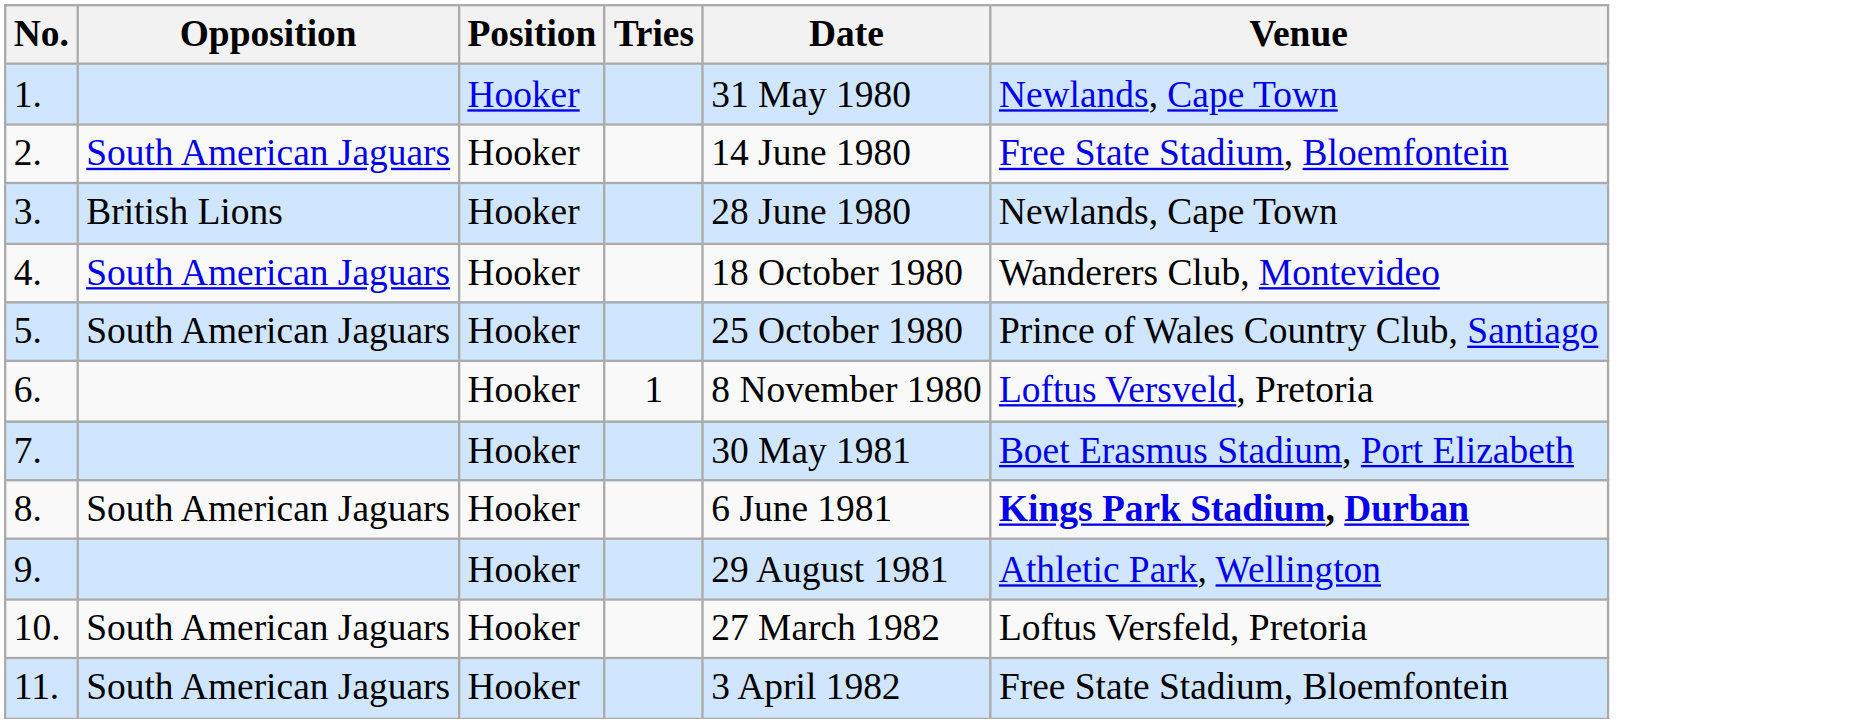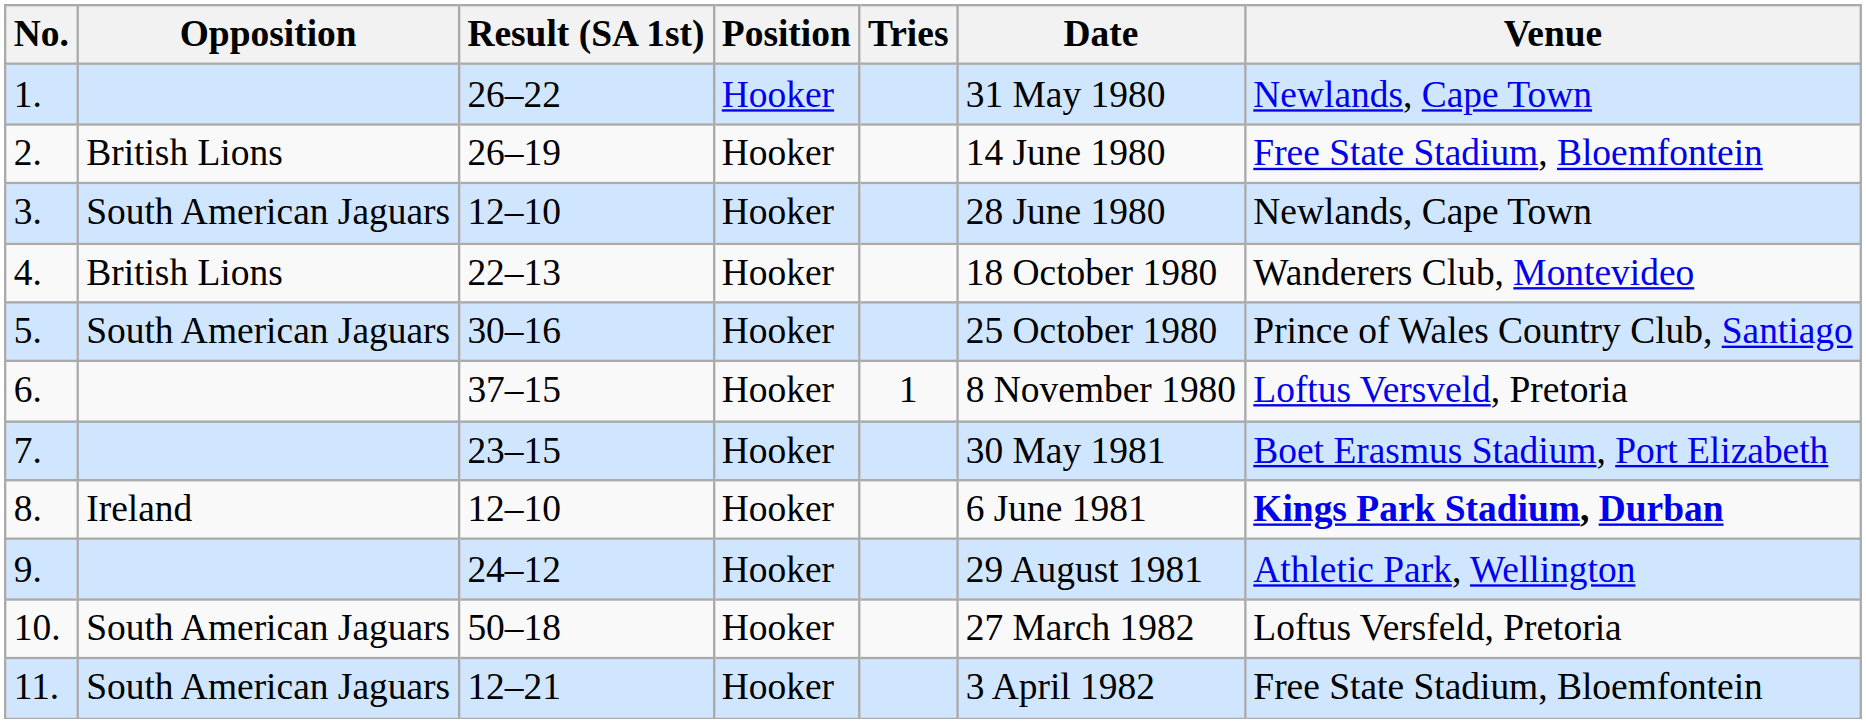 <table class="wikitable sortable">
 <tr>
 <th>No.</th>
 <th>Opposition</th>
+<th>Result (SA 1st)</th>
 <th>Position</th>
 <th>Tries</th>
 <th>Date</th>
 <th>Venue</th>
 </tr>
 <tr style="background: #D0E6FF;">
 <td>1.</td>
 <td></td>
+<td>26–22</td>
 <td><a href='#'>Hooker</a></td>
 <td></td>
 <td>31 May 1980</td>
 <td><a href='#'>Newlands</a>, <a href='#'>Cape Town</a></td>
 </tr>
 <tr>
 <td>2.</td>
-<td> <a href='#'>South American Jaguars</a></td>
+<td> British Lions</td>
+<td>26–19</td>
 <td>Hooker</td>
 <td></td>
 <td>14 June 1980</td>
 <td><a href='#'>Free State Stadium</a>, <a href='#'>Bloemfontein</a></td>
 </tr>
 <tr style="background: #D0E6FF;">
 <td>3.</td>
-<td> British Lions</td>
+<td> South American Jaguars</td>
+<td>12–10</td>
 <td>Hooker</td>
 <td></td>
 <td>28 June 1980</td>
 <td>Newlands, Cape Town</td>
 </tr>
 <tr>
 <td>4.</td>
-<td> <a href='#'>South American Jaguars</a></td>
+<td> British Lions</td>
+<td>22–13</td>
 <td>Hooker</td>
 <td></td>
 <td>18 October 1980</td>
 <td>Wanderers Club, <a href='#'>Montevideo</a></td>
 </tr>
 <tr style="background: #D0E6FF;">
 <td>5.</td>
 <td> South American Jaguars</td>
+<td>30–16</td>
 <td>Hooker</td>
 <td></td>
 <td>25 October 1980</td>
 <td>Prince of Wales Country Club, <a href='#'>Santiago</a></td>
 </tr>
 <tr>
 <td>6.</td>
 <td></td>
+<td>37–15</td>
 <td>Hooker</td>
 <td align="center">1</td>
 <td>8 November 1980</td>
 <td><a href='#'>Loftus Versveld</a>, Pretoria</td>
 </tr>
 <tr style="background: #D0E6FF;">
 <td>7.</td>
 <td></td>
+<td>23–15</td>
 <td>Hooker</td>
 <td></td>
 <td>30 May 1981</td>
 <td><a href='#'>Boet Erasmus Stadium</a>, <a href='#'>Port Elizabeth</a></td>
 </tr>
 <tr>
 <td>8.</td>
-<td> South American Jaguars</td>
+<td> Ireland</td>
+<td>12–10</td>
 <td>Hooker</td>
 <td></td>
 <td>6 June 1981</td>
 <td><strong><a href='#'>Kings Park Stadium</a>, <a href='#'>Durban</a></strong></td>
 </tr>
 <tr style="background: #D0E6FF;">
 <td>9.</td>
 <td></td>
+<td>24–12</td>
 <td>Hooker</td>
 <td></td>
 <td>29 August 1981</td>
 <td><a href='#'>Athletic Park</a>, <a href='#'>Wellington</a></td>
 </tr>
 <tr>
 <td>10.</td>
 <td> South American Jaguars</td>
+<td>50–18</td>
 <td>Hooker</td>
 <td></td>
 <td>27 March 1982</td>
 <td>Loftus Versfeld, Pretoria</td>
 </tr>
 <tr style="background: #D0E6FF;">
 <td>11.</td>
 <td> South American Jaguars</td>
+<td>12–21</td>
 <td>Hooker</td>
 <td></td>
 <td>3 April 1982</td>
 <td>Free State Stadium, Bloemfontein</td>
 </tr>
 </table>
